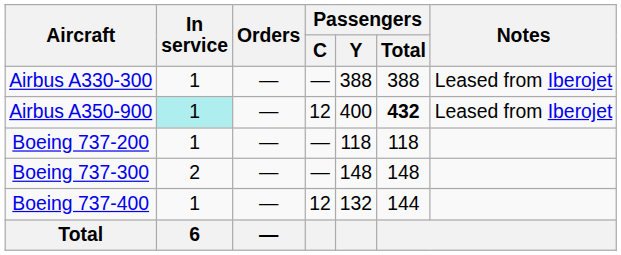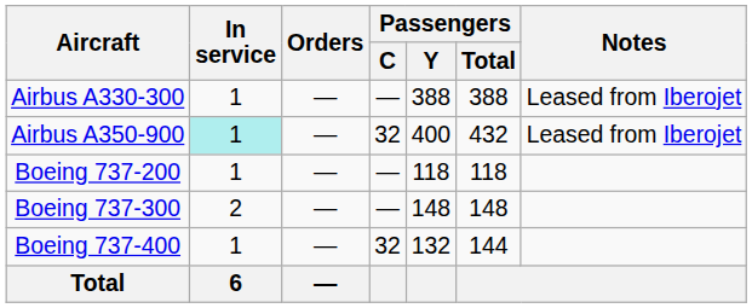 <table class="wikitable" style="margin:0.5em auto; text-align:center">
 <tr>
 <th rowspan="2">Aircraft</th>
 <th rowspan="2">In <br> service</th>
 <th rowspan="2">Orders</th>
 <th colspan="3">Passengers</th>
 <th rowspan="2">Notes</th>
 </tr>
 <tr>
 <th>C</th>
 <th>Y</th>
 <th>Total</th>
 </tr>
 <tr>
 <td><a href='#'>Airbus A330-300</a></td>
 <td>1</td>
 <td>—</td>
 <td>—</td>
 <td>388</td>
 <td>388</td>
 <td>Leased from <a href='#'>Iberojet</a></td>
 </tr>
 <tr>
 <td><a href='#'>Airbus A350-900</a></td>
 <td style="background: paleturquoise;">1</td>
 <td>—</td>
-<td>12</td>
+<td>32</td>
 <td>400</td>
-<td><strong>432</strong></td>
+<td>432</td>
 <td>Leased from <a href='#'>Iberojet</a></td>
 </tr>
 <tr>
 <td><a href='#'>Boeing 737-200</a></td>
 <td>1</td>
 <td>—</td>
 <td>—</td>
 <td>118</td>
 <td>118</td>
 <td></td>
 </tr>
 <tr>
 <td><a href='#'>Boeing 737-300</a></td>
 <td>2</td>
 <td>—</td>
 <td>—</td>
 <td>148</td>
 <td>148</td>
 <td></td>
 </tr>
 <tr>
 <td><a href='#'>Boeing 737-400</a></td>
 <td>1</td>
 <td>—</td>
-<td>12</td>
+<td>32</td>
 <td>132</td>
 <td>144</td>
 <td></td>
 </tr>
 <tr>
 <th>Total</th>
 <th>6</th>
 <th>—</th>
 <th></th>
 <th></th>
 <th colspan="2"></th>
 </tr>
 </table>
